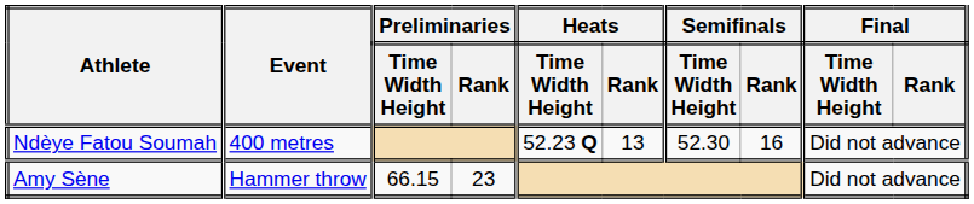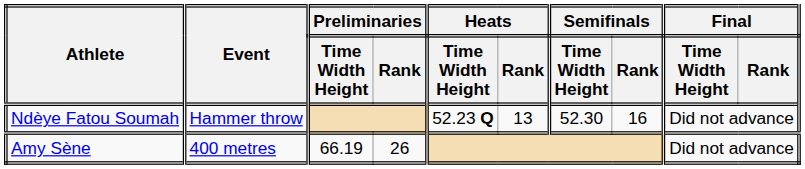 <table class=wikitable style="font-size:90%; border: double;">
 <tr>
 <th rowspan="2" style="border-right:double">Athlete</th>
 <th rowspan="2" style="border-right:double">Event</th>
 <th colspan="2" style="border-right:double; border-bottom:double;">Preliminaries</th>
 <th colspan="2" style="border-right:double; border-bottom:double;">Heats</th>
 <th colspan="2" style="border-right:double; border-bottom:double;">Semifinals</th>
 <th colspan="2" style="border-right:double; border-bottom:double;">Final</th>
 </tr>
 <tr>
 <th>Time<br>Width<br>Height</th>
 <th style="border-right:double">Rank</th>
 <th>Time<br>Width<br>Height</th>
 <th style="border-right:double">Rank</th>
 <th>Time<br>Width<br>Height</th>
 <th style="border-right:double">Rank</th>
 <th>Time<br>Width<br>Height</th>
 <th style="border-right:double">Rank</th>
 </tr>
 <tr style="border-top: double;">
 <td style="border-right:double"><a href='#'>Ndèye Fatou Soumah</a></td>
-<td style="border-right:double"><a href='#'>400 metres</a></td>
+<td style="border-right:double"><a href='#'>Hammer throw</a></td>
 <td style="border-right:double" colspan= 2 bgcolor="wheat"></td>
 <td align=center>52.23 <strong>Q</strong></td>
 <td align=center style="border-right:double">13</td>
 <td align=center>52.30</td>
 <td align=center style="border-right:double">16</td>
 <td colspan="2" align=center>Did not advance</td>
 </tr>
 <tr style="border-top: double;">
 <td style="border-right:double"><a href='#'>Amy Sène</a></td>
-<td style="border-right:double"><a href='#'>Hammer throw</a></td>
-<td align=center>66.15</td>
-<td align=center style="border-right:double">23</td>
+<td style="border-right:double"><a href='#'>400 metres</a></td>
+<td align=center>66.19</td>
+<td align=center style="border-right:double">26</td>
 <td style="border-right:double" colspan= 4 bgcolor="wheat"></td>
 <td colspan="2" align=center>Did not advance</td>
 </tr>
 </table>
